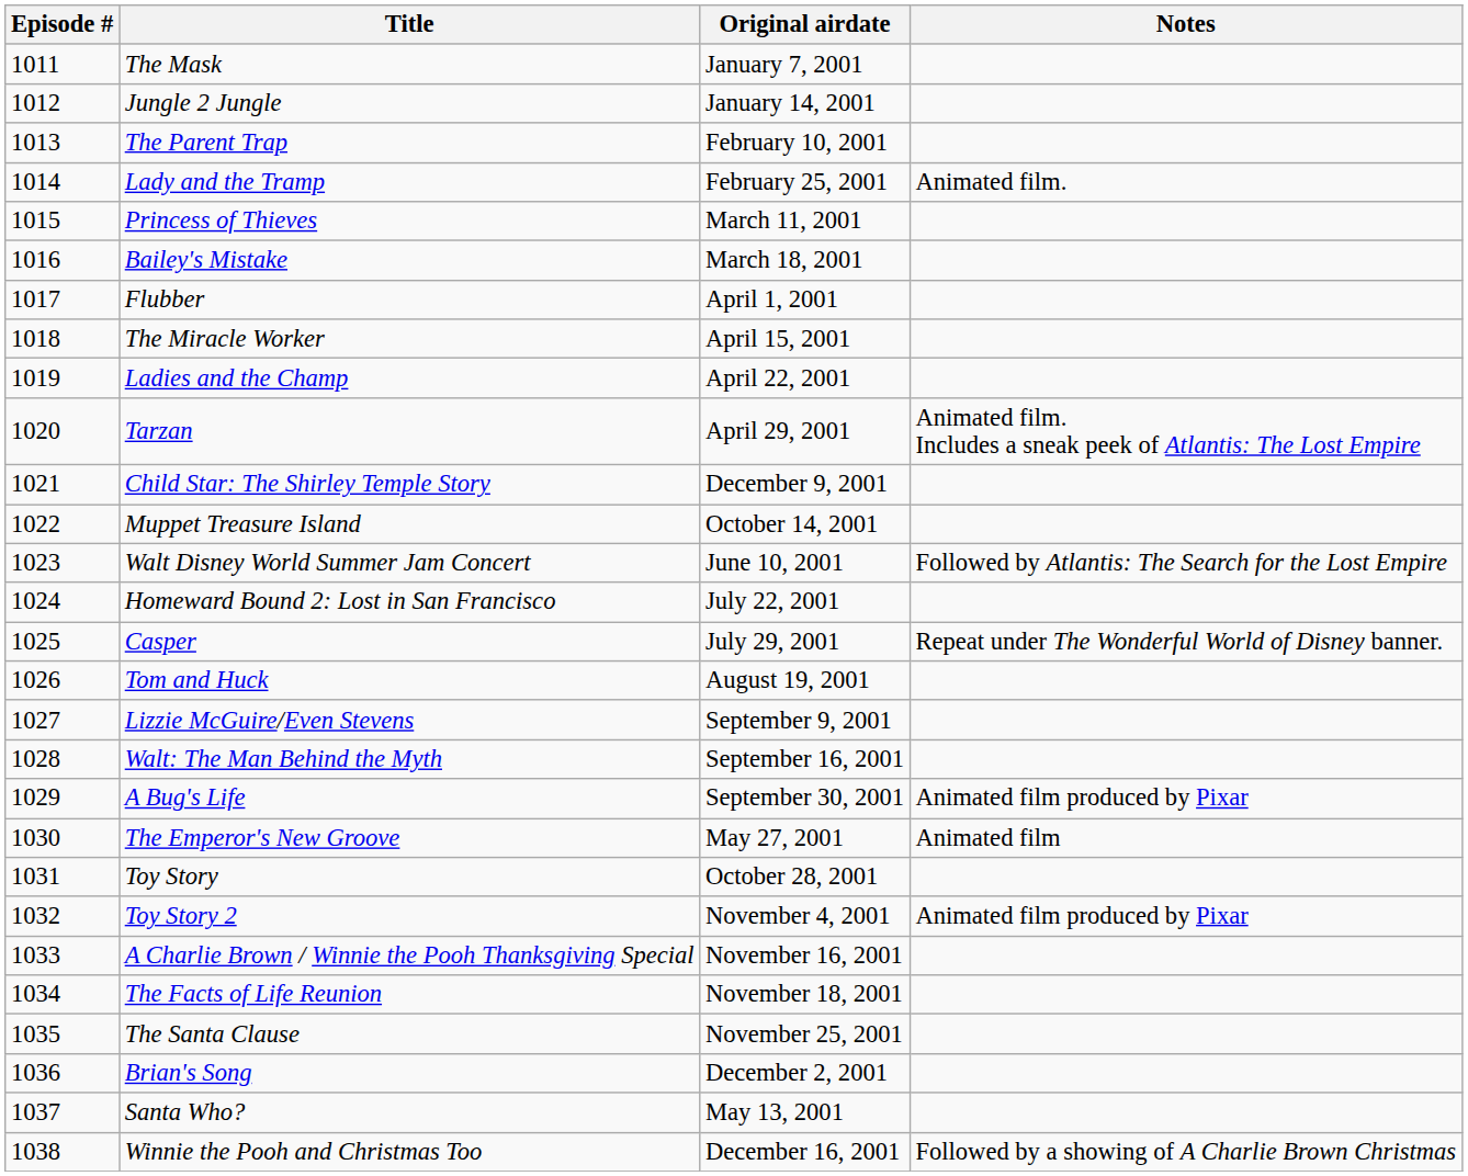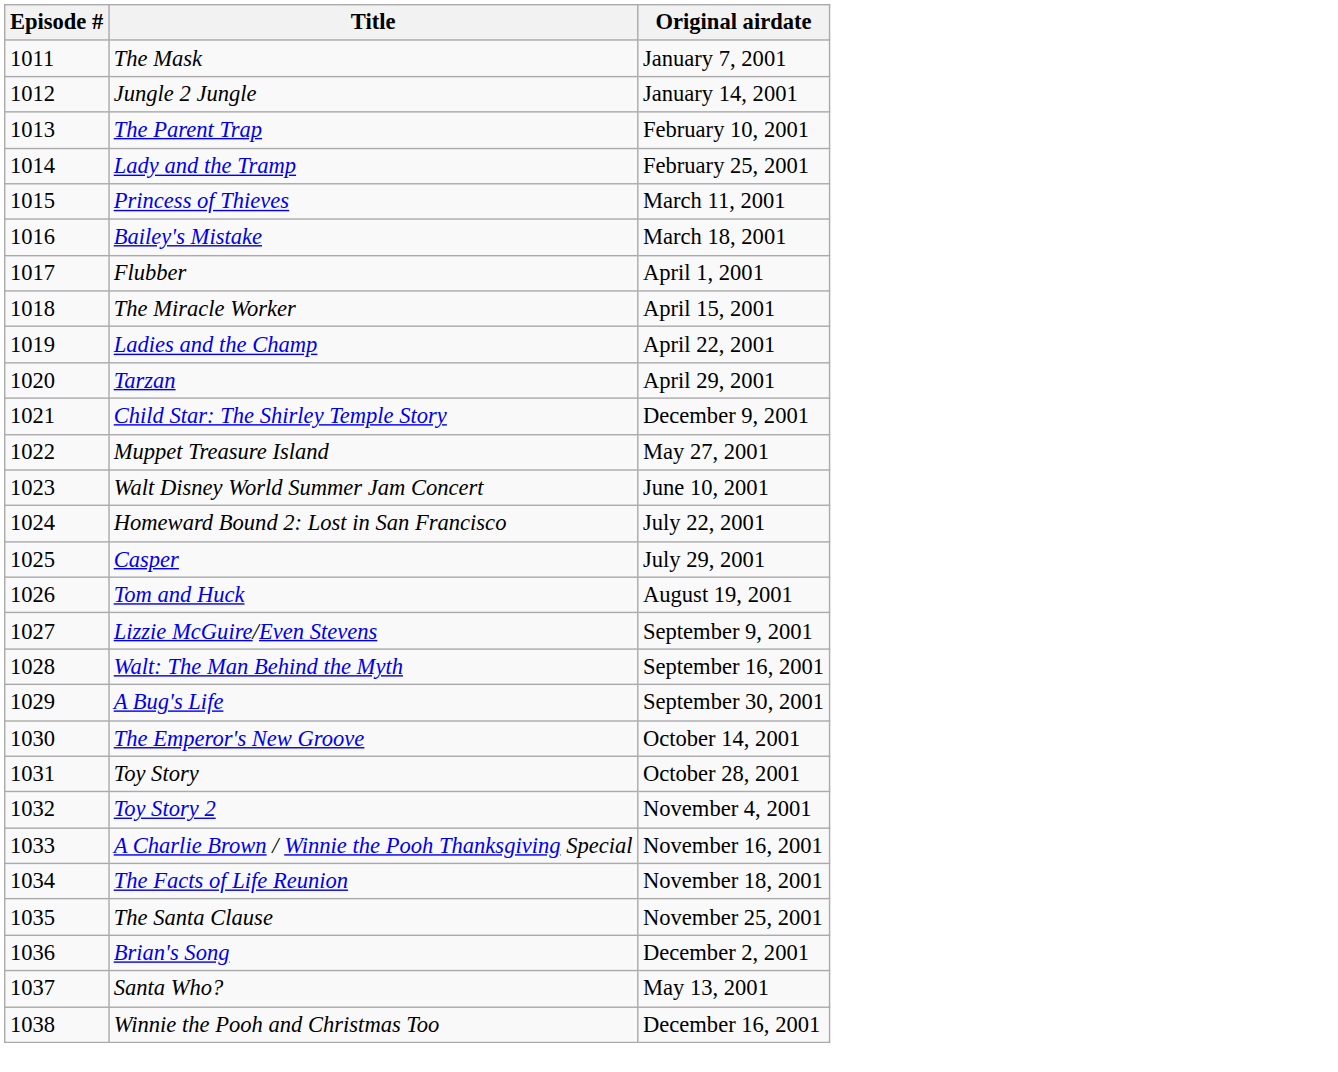 <table class="wikitable sortable">
 <tr>
 <th>Episode #</th>
 <th>Title</th>
 <th>Original airdate</th>
-<th>Notes</th>
 </tr>
 <tr>
 <td>1011</td>
 <td><em>The Mask</em></td>
 <td>January 7, 2001</td>
-<td></td>
 </tr>
 <tr>
 <td>1012</td>
 <td><em>Jungle 2 Jungle</em></td>
 <td>January 14, 2001</td>
-<td></td>
 </tr>
 <tr>
 <td>1013</td>
 <td><em><a href='#'>The Parent Trap</a></em></td>
 <td>February 10, 2001</td>
-<td></td>
 </tr>
 <tr>
 <td>1014</td>
 <td><em><a href='#'>Lady and the Tramp</a></em></td>
 <td>February 25, 2001</td>
-<td>Animated film.</td>
 </tr>
 <tr>
 <td>1015</td>
 <td><em><a href='#'>Princess of Thieves</a></em></td>
 <td>March 11, 2001</td>
-<td></td>
 </tr>
 <tr>
 <td>1016</td>
 <td><em><a href='#'>Bailey's Mistake</a></em></td>
 <td>March 18, 2001</td>
-<td></td>
 </tr>
 <tr>
 <td>1017</td>
 <td><em>Flubber</em></td>
 <td>April 1, 2001</td>
-<td></td>
 </tr>
 <tr>
 <td>1018</td>
 <td><em>The Miracle Worker</em></td>
 <td>April 15, 2001</td>
-<td></td>
 </tr>
 <tr>
 <td>1019</td>
 <td><em><a href='#'>Ladies and the Champ</a></em></td>
 <td>April 22, 2001</td>
-<td></td>
 </tr>
 <tr>
 <td>1020</td>
 <td><em><a href='#'>Tarzan</a></em></td>
 <td>April 29, 2001</td>
-<td>Animated film.<br>Includes a sneak peek of <em><a href='#'>Atlantis: The Lost Empire</a></em></td>
 </tr>
 <tr>
 <td>1021</td>
 <td><em><a href='#'>Child Star: The Shirley Temple Story</a></em></td>
 <td>December 9, 2001</td>
-<td></td>
 </tr>
 <tr>
 <td>1022</td>
 <td><em>Muppet Treasure Island</em></td>
-<td>October 14, 2001</td>
-<td></td>
+<td>May 27, 2001</td>
 </tr>
 <tr>
 <td>1023</td>
 <td><em>Walt Disney World Summer Jam Concert</em></td>
 <td>June 10, 2001</td>
-<td>Followed by <em>Atlantis: The Search for the Lost Empire</em></td>
 </tr>
 <tr>
 <td>1024</td>
 <td><em>Homeward Bound 2: Lost in San Francisco</em></td>
 <td>July 22, 2001</td>
-<td></td>
 </tr>
 <tr>
 <td>1025</td>
 <td><em><a href='#'>Casper</a></em></td>
 <td>July 29, 2001</td>
-<td>Repeat under <em>The Wonderful World of Disney</em> banner.</td>
 </tr>
 <tr>
 <td>1026</td>
 <td><em><a href='#'>Tom and Huck</a></em></td>
 <td>August 19, 2001</td>
-<td></td>
 </tr>
 <tr>
 <td>1027</td>
 <td><em><a href='#'>Lizzie McGuire</a>/<a href='#'>Even Stevens</a></em></td>
 <td>September 9, 2001</td>
-<td></td>
 </tr>
 <tr>
 <td>1028</td>
 <td><em><a href='#'>Walt: The Man Behind the Myth</a></em></td>
 <td>September 16, 2001</td>
-<td></td>
 </tr>
 <tr>
 <td>1029</td>
 <td><em><a href='#'>A Bug's Life</a></em></td>
 <td>September 30, 2001</td>
-<td>Animated film produced by <a href='#'>Pixar</a></td>
 </tr>
 <tr>
 <td>1030</td>
 <td><em><a href='#'>The Emperor's New Groove</a></em></td>
-<td>May 27, 2001</td>
-<td>Animated film</td>
+<td>October 14, 2001</td>
 </tr>
 <tr>
 <td>1031</td>
 <td><em>Toy Story</em></td>
 <td>October 28, 2001</td>
-<td></td>
 </tr>
 <tr>
 <td>1032</td>
 <td><em><a href='#'>Toy Story 2</a></em></td>
 <td>November 4, 2001</td>
-<td>Animated film produced by <a href='#'>Pixar</a></td>
 </tr>
 <tr>
 <td>1033</td>
 <td><em><a href='#'>A Charlie Brown</a> / <a href='#'>Winnie the Pooh Thanksgiving</a> Special</em></td>
 <td>November 16, 2001</td>
-<td></td>
 </tr>
 <tr>
 <td>1034</td>
 <td><em><a href='#'>The Facts of Life Reunion</a></em></td>
 <td>November 18, 2001</td>
-<td></td>
 </tr>
 <tr>
 <td>1035</td>
 <td><em>The Santa Clause</em></td>
 <td>November 25, 2001</td>
-<td></td>
 </tr>
 <tr>
 <td>1036</td>
 <td><em><a href='#'>Brian's Song</a></em></td>
 <td>December 2, 2001</td>
-<td></td>
 </tr>
 <tr>
 <td>1037</td>
 <td><em>Santa Who?</em></td>
 <td>May 13, 2001</td>
-<td></td>
 </tr>
 <tr>
 <td>1038</td>
 <td><em>Winnie the Pooh and Christmas Too</em></td>
 <td>December 16, 2001</td>
-<td>Followed by a showing of <em>A Charlie Brown Christmas</em></td>
 </tr>
 </table>
